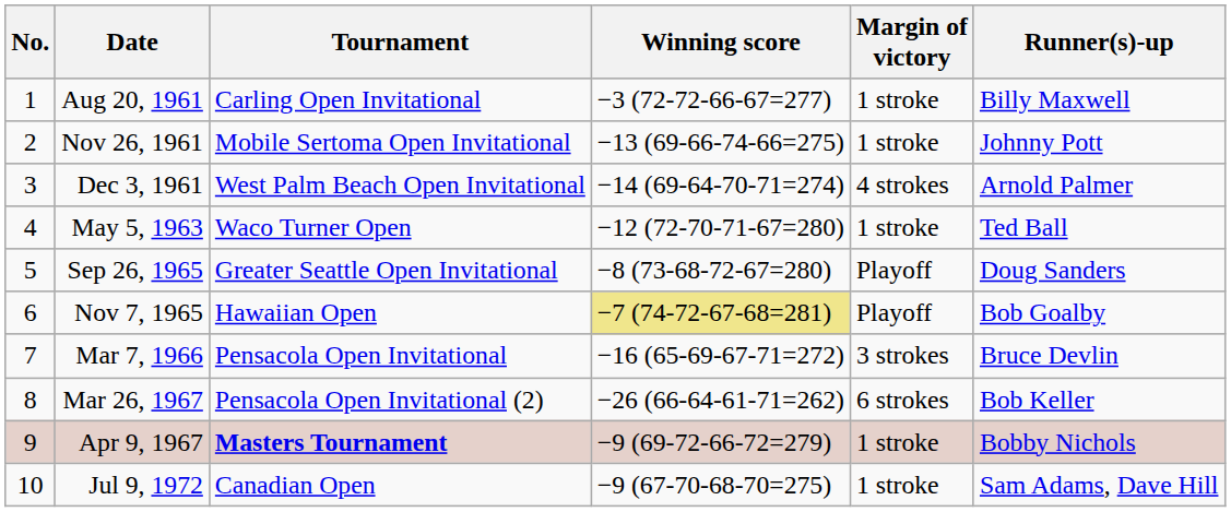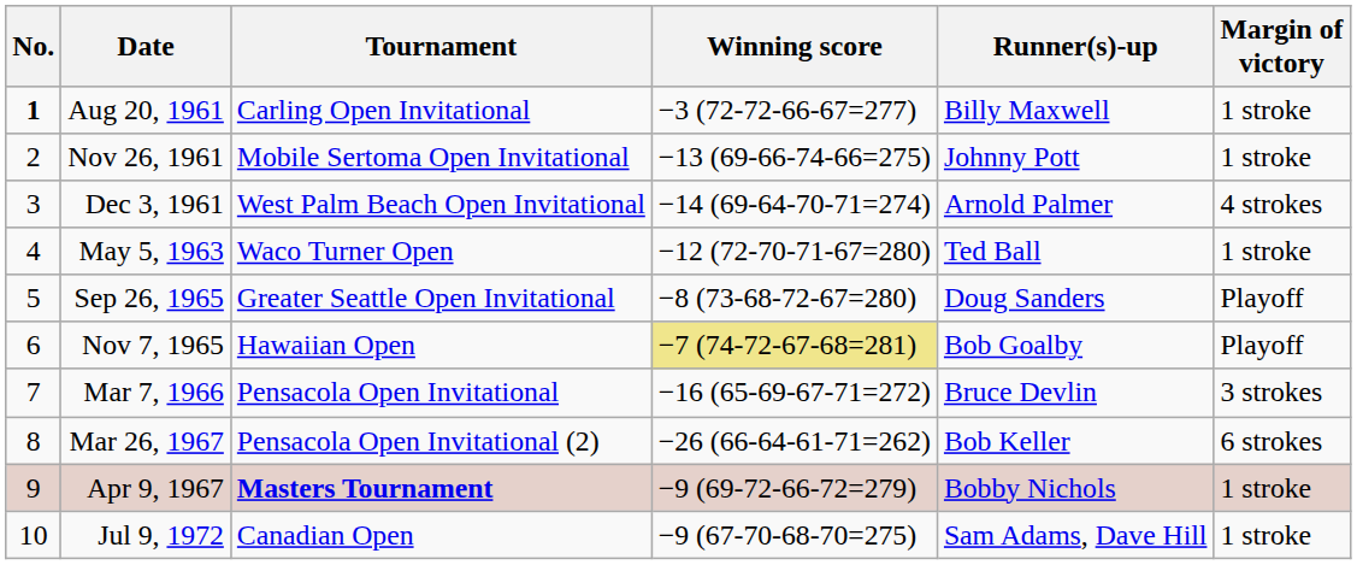 <table class="wikitable" style="font-size:95%;">
 <tr>
 <th>No.</th>
 <th>Date</th>
 <th>Tournament</th>
 <th>Winning score</th>
+<th>Runner(s)-up</th>
 <th>Margin of<br>victory</th>
-<th>Runner(s)-up</th>
 </tr>
 <tr>
-<td align=center>1</td>
+<td align=center><strong>1</strong></td>
 <td align=right>Aug 20, <a href='#'>1961</a></td>
 <td><a href='#'>Carling Open Invitational</a></td>
 <td>−3 (72-72-66-67=277)</td>
+<td> <a href='#'>Billy Maxwell</a></td>
 <td>1 stroke</td>
-<td> <a href='#'>Billy Maxwell</a></td>
 </tr>
 <tr>
 <td align=center>2</td>
 <td align=right>Nov 26, 1961</td>
 <td><a href='#'>Mobile Sertoma Open Invitational</a></td>
 <td>−13 (69-66-74-66=275)</td>
+<td> <a href='#'>Johnny Pott</a></td>
 <td>1 stroke</td>
-<td> <a href='#'>Johnny Pott</a></td>
 </tr>
 <tr>
 <td align=center>3</td>
 <td align=right>Dec 3, 1961</td>
 <td><a href='#'>West Palm Beach Open Invitational</a></td>
 <td>−14 (69-64-70-71=274)</td>
+<td> <a href='#'>Arnold Palmer</a></td>
 <td>4 strokes</td>
-<td> <a href='#'>Arnold Palmer</a></td>
 </tr>
 <tr>
 <td align=center>4</td>
 <td align=right>May 5, <a href='#'>1963</a></td>
 <td><a href='#'>Waco Turner Open</a></td>
 <td>−12 (72-70-71-67=280)</td>
+<td> <a href='#'>Ted Ball</a></td>
 <td>1 stroke</td>
-<td> <a href='#'>Ted Ball</a></td>
 </tr>
 <tr>
 <td align=center>5</td>
 <td align=right>Sep 26, <a href='#'>1965</a></td>
 <td><a href='#'>Greater Seattle Open Invitational</a></td>
 <td>−8 (73-68-72-67=280)</td>
+<td> <a href='#'>Doug Sanders</a></td>
 <td>Playoff</td>
-<td> <a href='#'>Doug Sanders</a></td>
 </tr>
 <tr>
 <td align=center>6</td>
 <td align=right>Nov 7, 1965</td>
 <td><a href='#'>Hawaiian Open</a></td>
 <td style="background: khaki;">−7 (74-72-67-68=281)</td>
+<td> <a href='#'>Bob Goalby</a></td>
 <td>Playoff</td>
-<td> <a href='#'>Bob Goalby</a></td>
 </tr>
 <tr>
 <td align=center>7</td>
 <td align=right>Mar 7, <a href='#'>1966</a></td>
 <td><a href='#'>Pensacola Open Invitational</a></td>
 <td>−16 (65-69-67-71=272)</td>
+<td> <a href='#'>Bruce Devlin</a></td>
 <td>3 strokes</td>
-<td> <a href='#'>Bruce Devlin</a></td>
 </tr>
 <tr>
 <td align=center>8</td>
 <td align=right>Mar 26, <a href='#'>1967</a></td>
 <td><a href='#'>Pensacola Open Invitational</a> (2)</td>
 <td>−26 (66-64-61-71=262)</td>
+<td> <a href='#'>Bob Keller</a></td>
 <td>6 strokes</td>
-<td> <a href='#'>Bob Keller</a></td>
 </tr>
 <tr style="background:#e5d1cb;">
 <td align=center>9</td>
 <td align=right>Apr 9, 1967</td>
 <td><strong><a href='#'>Masters Tournament</a></strong></td>
 <td>−9 (69-72-66-72=279)</td>
+<td> <a href='#'>Bobby Nichols</a></td>
 <td>1 stroke</td>
-<td> <a href='#'>Bobby Nichols</a></td>
 </tr>
 <tr>
 <td align=center>10</td>
 <td align=right>Jul 9, <a href='#'>1972</a></td>
 <td><a href='#'>Canadian Open</a></td>
 <td>−9 (67-70-68-70=275)</td>
+<td> <a href='#'>Sam Adams</a>,  <a href='#'>Dave Hill</a></td>
 <td>1 stroke</td>
-<td> <a href='#'>Sam Adams</a>,  <a href='#'>Dave Hill</a></td>
 </tr>
 </table>
